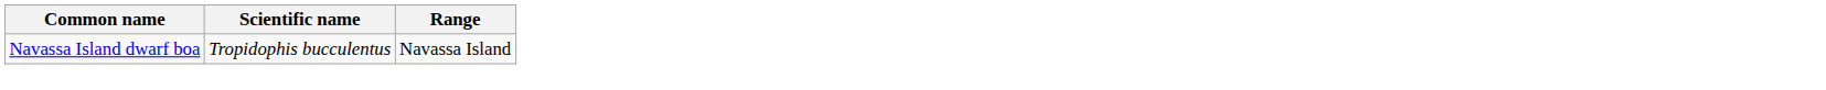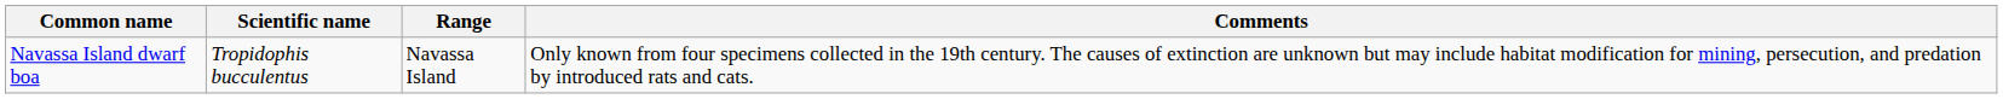 <table class="wikitable sortable">
 <tr>
 <th>Common name</th>
 <th>Scientific name</th>
 <th>Range</th>
+<th class="unsortable">Comments</th>
 </tr>
 <tr>
 <td><a href='#'>Navassa Island dwarf boa</a></td>
 <td><em>Tropidophis bucculentus</em></td>
 <td>Navassa Island</td>
+<td>Only known from four specimens collected in the 19th century. The causes of extinction are unknown but may include habitat modification for <a href='#'>mining</a>, persecution, and predation by introduced rats and cats.</td>
 </tr>
 </table>
